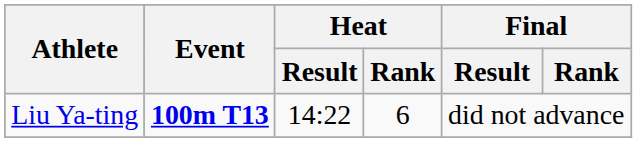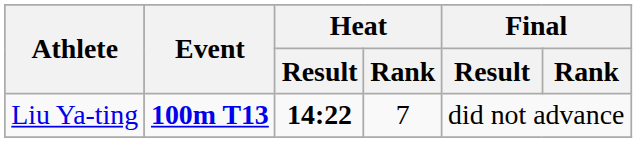 <table class="wikitable">
 <tr>
 <th rowspan="2">Athlete</th>
 <th rowspan="2">Event</th>
 <th colspan="2">Heat</th>
 <th colspan="2">Final</th>
 </tr>
 <tr>
 <th>Result</th>
 <th>Rank</th>
 <th>Result</th>
 <th>Rank</th>
 </tr>
 <tr align=center>
 <td align=left><a href='#'>Liu Ya-ting</a></td>
 <td align=left><strong><a href='#'>100m T13</a></strong></td>
-<td>14:22</td>
-<td>6 </td>
+<td><strong>14:22</strong></td>
+<td>7 </td>
 <td colspan=2>did not advance</td>
 </tr>
 </table>
